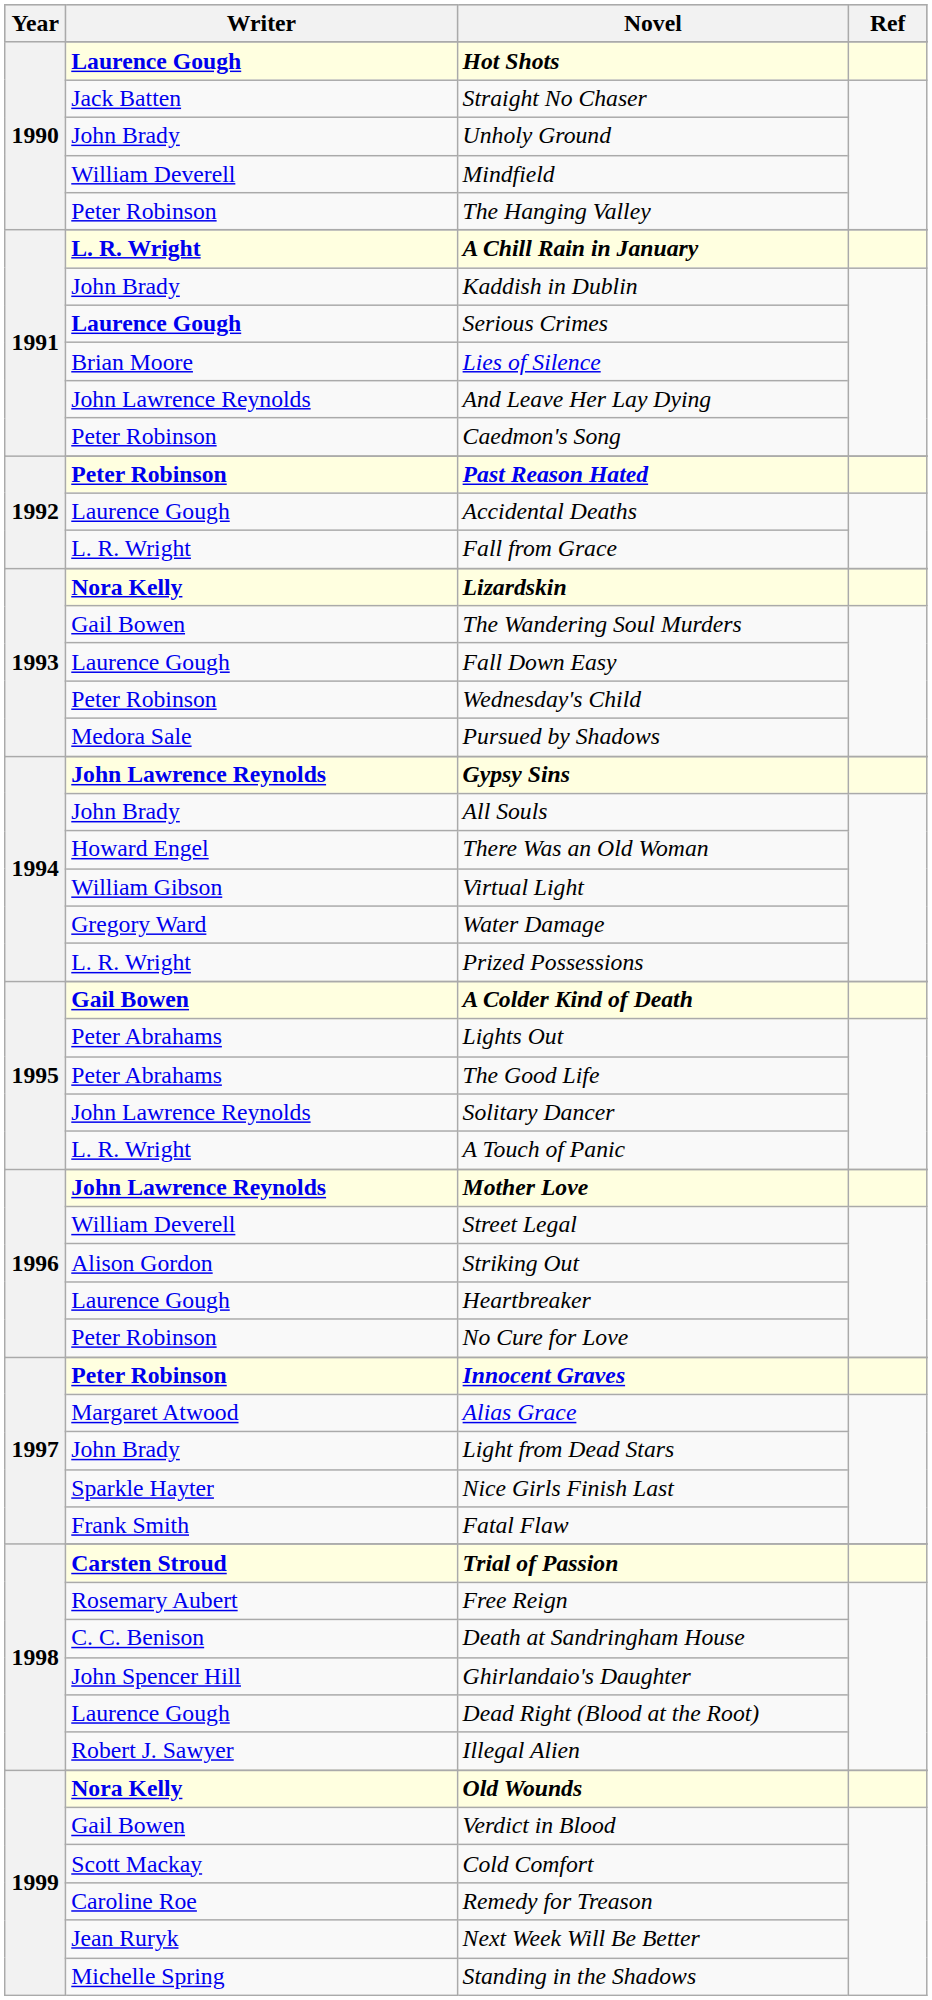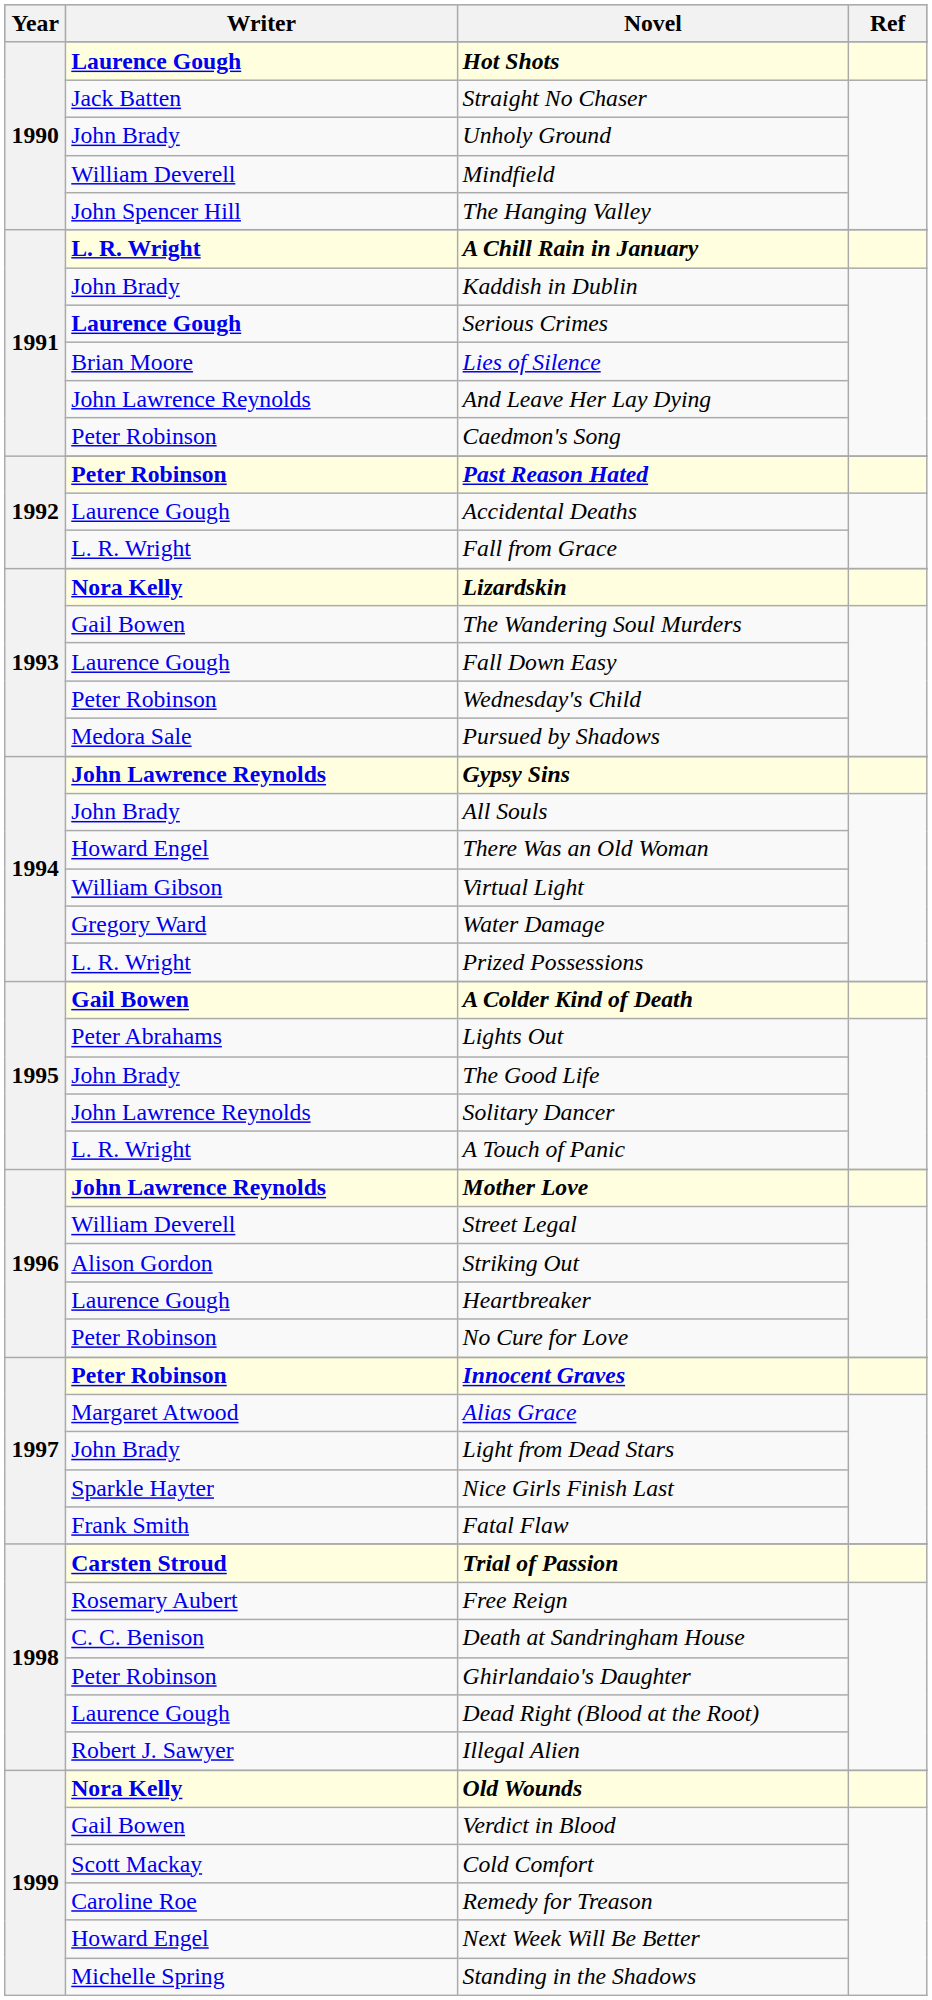 <table class="wikitable" style="width:100%;">
 <tr style="background:#bebebe;">
 <th style="width:5%;">Year</th>
 <th style="width:40%;">Writer</th>
 <th style="width:40%;">Novel</th>
 <th style="width:8%;">Ref</th>
 </tr>
 <tr>
 <th rowspan="6" align="center">1990</th>
 </tr>
 <tr style="background:lightyellow;">
 <td><strong><a href='#'>Laurence Gough</a></strong></td>
 <td><strong><em>Hot Shots</em></strong></td>
 <td></td>
 </tr>
 <tr>
 <td><a href='#'>Jack Batten</a></td>
 <td><em>Straight No Chaser</em></td>
 <td rowspan=4></td>
 </tr>
 <tr>
 <td><a href='#'>John Brady</a></td>
 <td><em>Unholy Ground</em></td>
 </tr>
 <tr>
 <td><a href='#'>William Deverell</a></td>
 <td><em>Mindfield</em></td>
 </tr>
 <tr>
-<td><a href='#'>Peter Robinson</a></td>
+<td><a href='#'>John Spencer Hill</a></td>
 <td><em>The Hanging Valley</em></td>
 </tr>
 <tr>
 <th rowspan="7" align="center">1991</th>
 </tr>
 <tr style="background:lightyellow;">
 <td><strong><a href='#'>L. R. Wright</a></strong></td>
 <td><strong><em>A Chill Rain in January</em></strong></td>
 <td></td>
 </tr>
 <tr>
 <td><a href='#'>John Brady</a></td>
 <td><em>Kaddish in Dublin</em></td>
 <td rowspan=5></td>
 </tr>
 <tr>
 <td><strong><a href='#'>Laurence Gough</a></strong></td>
 <td><em>Serious Crimes</em></td>
 </tr>
 <tr>
 <td><a href='#'>Brian Moore</a></td>
 <td><em><a href='#'>Lies of Silence</a></em></td>
 </tr>
 <tr>
 <td><a href='#'>John Lawrence Reynolds</a></td>
 <td><em>And Leave Her Lay Dying</em></td>
 </tr>
 <tr>
 <td><a href='#'>Peter Robinson</a></td>
 <td><em>Caedmon's Song</em></td>
 </tr>
 <tr>
 <th rowspan="4" align="center">1992</th>
 </tr>
 <tr style="background:lightyellow;">
 <td><strong><a href='#'>Peter Robinson</a></strong></td>
 <td><strong><em><a href='#'>Past Reason Hated</a></em></strong></td>
 <td></td>
 </tr>
 <tr>
 <td><a href='#'>Laurence Gough</a></td>
 <td><em>Accidental Deaths</em></td>
 <td rowspan=2></td>
 </tr>
 <tr>
 <td><a href='#'>L. R. Wright</a></td>
 <td><em>Fall from Grace</em></td>
 </tr>
 <tr>
 <th rowspan="6" align="center">1993</th>
 </tr>
 <tr style="background:lightyellow;">
 <td><strong><a href='#'>Nora Kelly</a></strong></td>
 <td><strong><em>Lizardskin</em></strong></td>
 <td></td>
 </tr>
 <tr>
 <td><a href='#'>Gail Bowen</a></td>
 <td><em>The Wandering Soul Murders</em></td>
 <td rowspan=4></td>
 </tr>
 <tr>
 <td><a href='#'>Laurence Gough</a></td>
 <td><em>Fall Down Easy</em></td>
 </tr>
 <tr>
 <td><a href='#'>Peter Robinson</a></td>
 <td><em>Wednesday's Child</em></td>
 </tr>
 <tr>
 <td><a href='#'>Medora Sale</a></td>
 <td><em>Pursued by Shadows</em></td>
 </tr>
 <tr>
 <th rowspan="7" align="center">1994</th>
 </tr>
 <tr style="background:lightyellow;">
 <td><strong><a href='#'>John Lawrence Reynolds</a></strong></td>
 <td><strong><em>Gypsy Sins</em></strong></td>
 <td></td>
 </tr>
 <tr>
 <td><a href='#'>John Brady</a></td>
 <td><em>All Souls</em></td>
 <td rowspan=5></td>
 </tr>
 <tr>
 <td><a href='#'>Howard Engel</a></td>
 <td><em>There Was an Old Woman</em></td>
 </tr>
 <tr>
 <td><a href='#'>William Gibson</a></td>
 <td><em>Virtual Light</em></td>
 </tr>
 <tr>
 <td><a href='#'>Gregory Ward</a></td>
 <td><em>Water Damage</em></td>
 </tr>
 <tr>
 <td><a href='#'>L. R. Wright</a></td>
 <td><em>Prized Possessions</em></td>
 </tr>
 <tr>
 <th rowspan="6" align="center">1995</th>
 </tr>
 <tr style="background:lightyellow;">
 <td><strong><a href='#'>Gail Bowen</a></strong></td>
 <td><strong><em>A Colder Kind of Death</em></strong></td>
 <td></td>
 </tr>
 <tr>
 <td><a href='#'>Peter Abrahams</a></td>
 <td><em>Lights Out</em></td>
 <td rowspan=4></td>
 </tr>
 <tr>
-<td><a href='#'>Peter Abrahams</a></td>
+<td><a href='#'>John Brady</a></td>
 <td><em>The Good Life</em></td>
 </tr>
 <tr>
 <td><a href='#'>John Lawrence Reynolds</a></td>
 <td><em>Solitary Dancer</em></td>
 </tr>
 <tr>
 <td><a href='#'>L. R. Wright</a></td>
 <td><em>A Touch of Panic</em></td>
 </tr>
 <tr>
 <th rowspan="6" align="center">1996</th>
 </tr>
 <tr style="background:lightyellow;">
 <td><strong><a href='#'>John Lawrence Reynolds</a></strong></td>
 <td><strong><em>Mother Love</em></strong></td>
 <td></td>
 </tr>
 <tr>
 <td><a href='#'>William Deverell</a></td>
 <td><em>Street Legal</em></td>
 <td rowspan=4></td>
 </tr>
 <tr>
 <td><a href='#'>Alison Gordon</a></td>
 <td><em>Striking Out</em></td>
 </tr>
 <tr>
 <td><a href='#'>Laurence Gough</a></td>
 <td><em>Heartbreaker</em></td>
 </tr>
 <tr>
 <td><a href='#'>Peter Robinson</a></td>
 <td><em>No Cure for Love</em></td>
 </tr>
 <tr>
 <th rowspan="6" align="center">1997</th>
 </tr>
 <tr style="background:lightyellow;">
 <td><strong><a href='#'>Peter Robinson</a></strong></td>
 <td><strong><em><a href='#'>Innocent Graves</a></em></strong></td>
 <td></td>
 </tr>
 <tr>
 <td><a href='#'>Margaret Atwood</a></td>
 <td><em><a href='#'>Alias Grace</a></em></td>
 <td rowspan=4></td>
 </tr>
 <tr>
 <td><a href='#'>John Brady</a></td>
 <td><em>Light from Dead Stars</em></td>
 </tr>
 <tr>
 <td><a href='#'>Sparkle Hayter</a></td>
 <td><em>Nice Girls Finish Last</em></td>
 </tr>
 <tr>
 <td><a href='#'>Frank Smith</a></td>
 <td><em>Fatal Flaw</em></td>
 </tr>
 <tr>
 <th rowspan="7" align="center">1998</th>
 </tr>
 <tr style="background:lightyellow;">
 <td><strong><a href='#'>Carsten Stroud</a></strong></td>
 <td><strong><em>Trial of Passion</em></strong></td>
 <td></td>
 </tr>
 <tr>
 <td><a href='#'>Rosemary Aubert</a></td>
 <td><em>Free Reign</em></td>
 <td rowspan=5></td>
 </tr>
 <tr>
 <td><a href='#'>C. C. Benison</a></td>
 <td><em>Death at Sandringham House</em></td>
 </tr>
 <tr>
-<td><a href='#'>John Spencer Hill</a></td>
+<td><a href='#'>Peter Robinson</a></td>
 <td><em>Ghirlandaio's Daughter</em></td>
 </tr>
 <tr>
 <td><a href='#'>Laurence Gough</a></td>
 <td><em>Dead Right (Blood at the Root)</em></td>
 </tr>
 <tr>
 <td><a href='#'>Robert J. Sawyer</a></td>
 <td><em>Illegal Alien</em></td>
 </tr>
 <tr>
 <th rowspan="7" align="center">1999</th>
 </tr>
 <tr style="background:lightyellow;">
 <td><strong><a href='#'>Nora Kelly</a></strong></td>
 <td><strong><em>Old Wounds</em></strong></td>
 <td></td>
 </tr>
 <tr>
 <td><a href='#'>Gail Bowen</a></td>
 <td><em>Verdict in Blood</em></td>
 <td rowspan=5></td>
 </tr>
 <tr>
 <td><a href='#'>Scott Mackay</a></td>
 <td><em>Cold Comfort</em></td>
 </tr>
 <tr>
 <td><a href='#'>Caroline Roe</a></td>
 <td><em>Remedy for Treason</em></td>
 </tr>
 <tr>
-<td><a href='#'>Jean Ruryk</a></td>
+<td><a href='#'>Howard Engel</a></td>
 <td><em>Next Week Will Be Better</em></td>
 </tr>
 <tr>
 <td><a href='#'>Michelle Spring</a></td>
 <td><em>Standing in the Shadows</em></td>
 </tr>
 </table>
